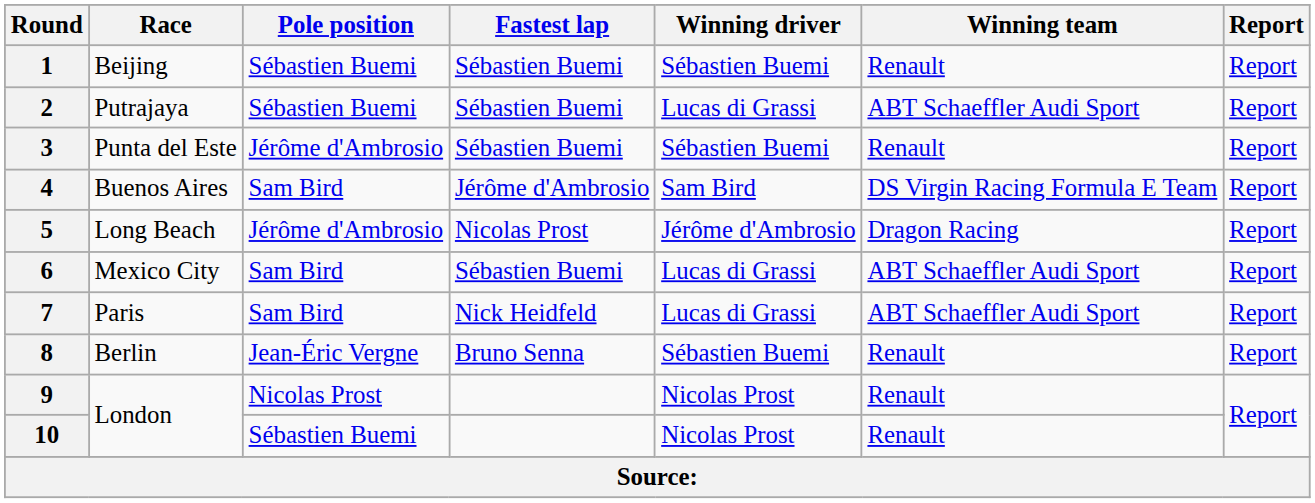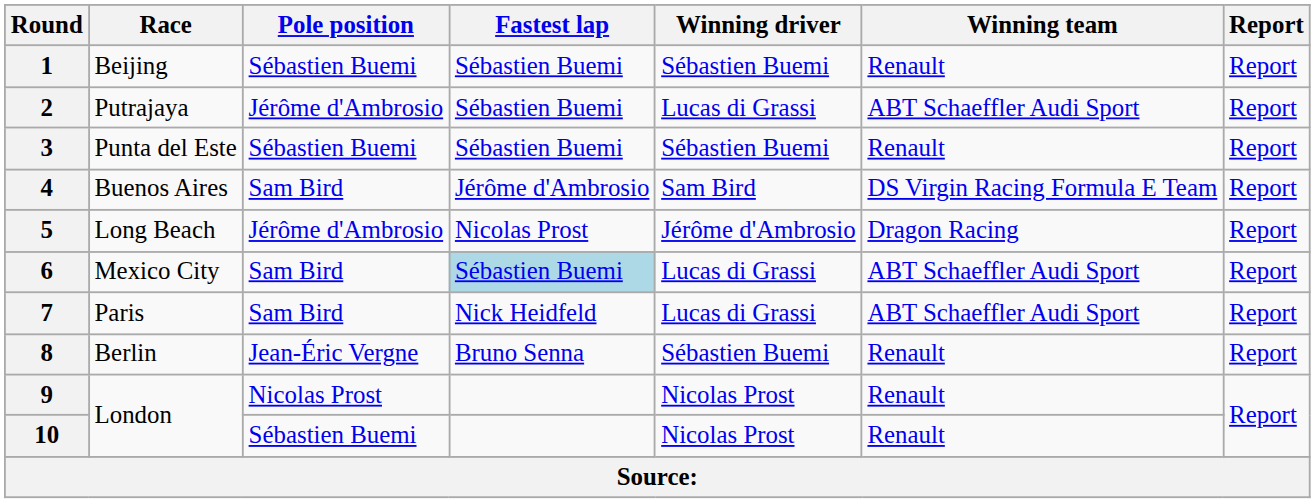 <table class="wikitable sortable" style="font-size:85%">
 <tr>
 <th>Round</th>
 <th>Race</th>
 <th><a href='#'>Pole position</a></th>
 <th><a href='#'>Fastest lap</a></th>
 <th>Winning driver</th>
 <th>Winning team</th>
 <th>Report</th>
 </tr>
 <tr>
 <th>1</th>
 <td> Beijing</td>
 <td> <a href='#'>Sébastien Buemi</a></td>
 <td> <a href='#'>Sébastien Buemi</a></td>
 <td> <a href='#'>Sébastien Buemi</a></td>
 <td> <a href='#'>Renault </a></td>
 <td><a href='#'>Report</a></td>
 </tr>
 <tr>
 <th>2</th>
 <td> Putrajaya</td>
-<td> <a href='#'>Sébastien Buemi</a></td>
+<td> <a href='#'>Jérôme d'Ambrosio</a></td>
 <td> <a href='#'>Sébastien Buemi</a></td>
 <td> <a href='#'>Lucas di Grassi</a></td>
 <td> <a href='#'>ABT Schaeffler Audi Sport</a></td>
 <td><a href='#'>Report</a></td>
 </tr>
 <tr>
 <th>3</th>
 <td> Punta del Este</td>
-<td> <a href='#'>Jérôme d'Ambrosio</a></td>
+<td> <a href='#'>Sébastien Buemi</a></td>
 <td> <a href='#'>Sébastien Buemi</a></td>
 <td> <a href='#'>Sébastien Buemi</a></td>
 <td> <a href='#'>Renault </a></td>
 <td><a href='#'>Report</a></td>
 </tr>
 <tr>
 <th>4</th>
 <td> Buenos Aires</td>
 <td> <a href='#'>Sam Bird</a></td>
 <td> <a href='#'>Jérôme d'Ambrosio</a></td>
 <td> <a href='#'>Sam Bird</a></td>
 <td> <a href='#'>DS Virgin Racing Formula E Team</a></td>
 <td><a href='#'>Report</a></td>
 </tr>
 <tr>
 <th>5</th>
 <td> Long Beach</td>
 <td> <a href='#'>Jérôme d'Ambrosio</a></td>
 <td> <a href='#'>Nicolas Prost</a></td>
 <td> <a href='#'>Jérôme d'Ambrosio</a></td>
 <td> <a href='#'>Dragon Racing</a></td>
 <td><a href='#'>Report</a></td>
 </tr>
 <tr>
 <th>6</th>
 <td> Mexico City</td>
 <td> <a href='#'>Sam Bird</a></td>
-<td> <a href='#'>Sébastien Buemi</a></td>
+<td style="background: lightblue;"> <a href='#'>Sébastien Buemi</a></td>
 <td> <a href='#'>Lucas di Grassi</a></td>
 <td> <a href='#'>ABT Schaeffler Audi Sport</a></td>
 <td><a href='#'>Report</a></td>
 </tr>
 <tr>
 <th>7</th>
 <td> Paris</td>
 <td> <a href='#'>Sam Bird</a></td>
 <td> <a href='#'>Nick Heidfeld</a></td>
 <td> <a href='#'>Lucas di Grassi</a></td>
 <td> <a href='#'>ABT Schaeffler Audi Sport</a></td>
 <td><a href='#'>Report</a></td>
 </tr>
 <tr>
 <th>8</th>
 <td> Berlin</td>
 <td> <a href='#'>Jean-Éric Vergne</a></td>
 <td> <a href='#'>Bruno Senna</a></td>
 <td> <a href='#'>Sébastien Buemi</a></td>
 <td> <a href='#'>Renault </a></td>
 <td><a href='#'>Report</a></td>
 </tr>
 <tr>
 <th>9</th>
 <td rowspan=2> London</td>
 <td> <a href='#'>Nicolas Prost</a></td>
 <td></td>
 <td> <a href='#'>Nicolas Prost</a></td>
 <td> <a href='#'>Renault </a></td>
 <td rowspan=2><a href='#'>Report</a></td>
 </tr>
 <tr>
 <th>10</th>
 <td> <a href='#'>Sébastien Buemi</a></td>
 <td></td>
 <td> <a href='#'>Nicolas Prost</a></td>
 <td> <a href='#'>Renault </a></td>
 </tr>
 <tr>
 <th colspan="7">Source:</th>
 </tr>
 </table>
